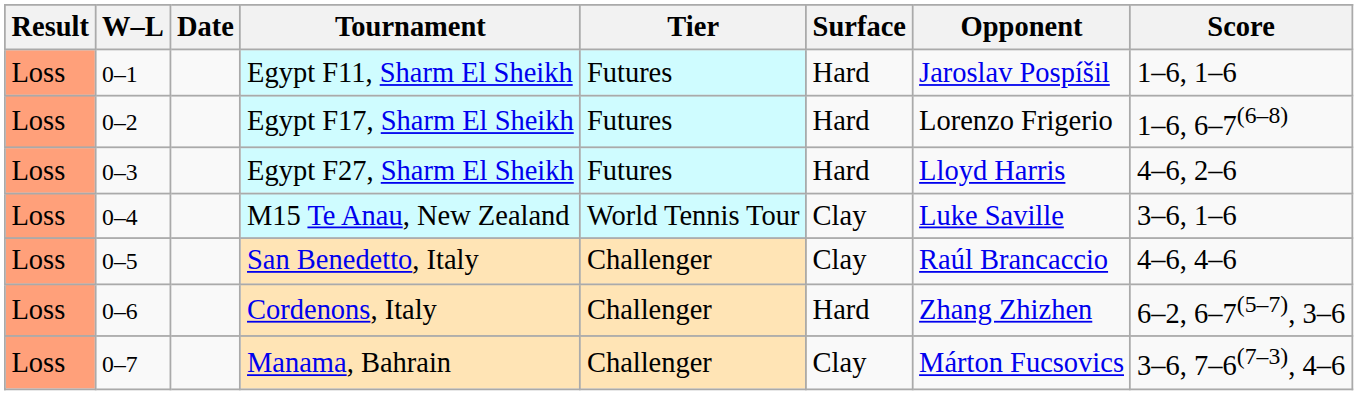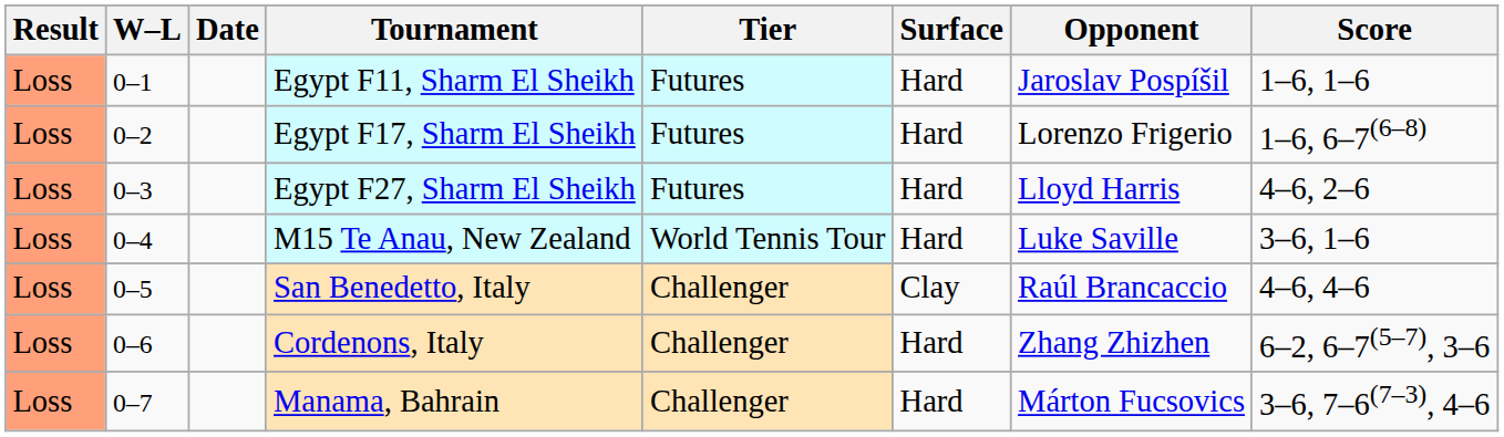 <table class="sortable wikitable">
 <tr>
 <th>Result</th>
 <th class="unsortable">W–L</th>
 <th>Date</th>
 <th>Tournament</th>
 <th>Tier</th>
 <th>Surface</th>
 <th>Opponent</th>
 <th class="unsortable">Score</th>
 </tr>
 <tr>
 <td bgcolor=FFA07A>Loss</td>
 <td><small>0–1</small></td>
 <td></td>
 <td style="background:#cffcff;">Egypt F11, <a href='#'>Sharm El Sheikh</a></td>
 <td style="background:#cffcff;">Futures</td>
 <td>Hard</td>
 <td> <a href='#'>Jaroslav Pospíšil</a></td>
 <td>1–6, 1–6</td>
 </tr>
 <tr>
 <td bgcolor=FFA07A>Loss</td>
 <td><small>0–2</small></td>
 <td></td>
 <td style="background:#cffcff;">Egypt F17, <a href='#'>Sharm El Sheikh</a></td>
 <td style="background:#cffcff;">Futures</td>
 <td>Hard</td>
 <td> Lorenzo Frigerio</td>
 <td>1–6, 6–7<sup>(6–8)</sup></td>
 </tr>
 <tr>
 <td bgcolor=FFA07A>Loss</td>
 <td><small>0–3</small></td>
 <td></td>
 <td style="background:#cffcff;">Egypt F27, <a href='#'>Sharm El Sheikh</a></td>
 <td style="background:#cffcff;">Futures</td>
 <td>Hard</td>
 <td> <a href='#'>Lloyd Harris</a></td>
 <td>4–6, 2–6</td>
 </tr>
 <tr>
 <td bgcolor=FFA07A>Loss</td>
 <td><small>0–4</small></td>
 <td></td>
 <td style="background:#cffcff;">M15 <a href='#'>Te Anau</a>, New Zealand</td>
 <td style="background:#cffcff;">World Tennis Tour</td>
-<td>Clay</td>
+<td>Hard</td>
 <td> <a href='#'>Luke Saville</a></td>
 <td>3–6, 1–6</td>
 </tr>
 <tr>
 <td bgcolor=FFA07A>Loss</td>
 <td><small>0–5</small></td>
 <td><a href='#'></a></td>
 <td style="background:moccasin;"><a href='#'>San Benedetto</a>, Italy</td>
 <td style="background:moccasin;">Challenger</td>
 <td>Clay</td>
 <td> <a href='#'>Raúl Brancaccio</a></td>
 <td>4–6, 4–6</td>
 </tr>
 <tr>
 <td bgcolor=FFA07A>Loss</td>
 <td><small>0–6</small></td>
 <td><a href='#'></a></td>
 <td style="background:moccasin;"><a href='#'>Cordenons</a>, Italy</td>
 <td style="background:moccasin;">Challenger</td>
 <td>Hard</td>
 <td> <a href='#'>Zhang Zhizhen</a></td>
 <td>6–2, 6–7<sup>(5–7)</sup>, 3–6</td>
 </tr>
 <tr>
 <td bgcolor=FFA07A>Loss</td>
 <td><small>0–7</small></td>
 <td><a href='#'></a></td>
 <td style="background:moccasin;"><a href='#'>Manama</a>, Bahrain</td>
 <td style="background:moccasin;">Challenger</td>
-<td>Clay</td>
+<td>Hard</td>
 <td> <a href='#'>Márton Fucsovics</a></td>
 <td>3–6, 7–6<sup>(7–3)</sup>, 4–6</td>
 </tr>
 </table>
